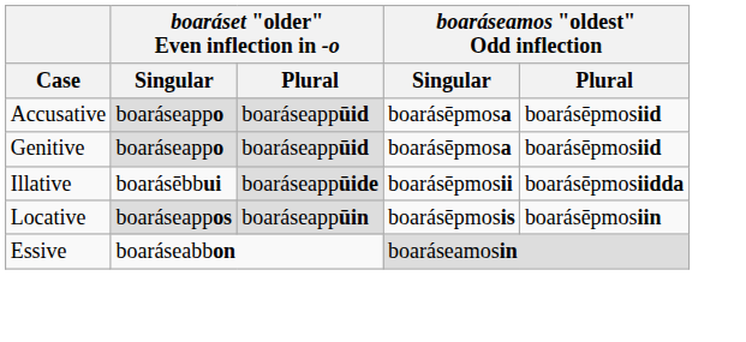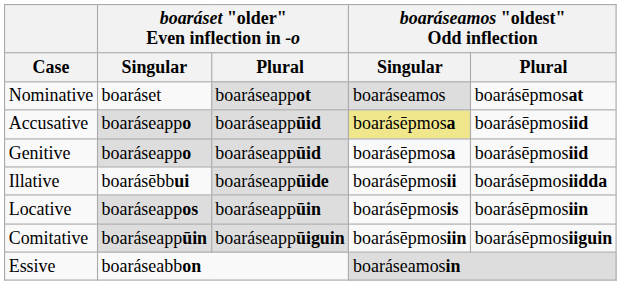 <table class="wikitable">
 <tr>
 <th></th>
 <th colspan="2"><em>boaráset</em> "older"<br>Even inflection in <em>-o</em></th>
 <th colspan="2"><em>boaráseamos</em> "oldest"<br>Odd inflection</th>
 </tr>
 <tr>
 <th>Case</th>
 <th>Singular</th>
 <th>Plural</th>
 <th>Singular</th>
 <th>Plural</th>
 </tr>
 <tr>
+<td>Nominative</td>
+<td>boaráset</td>
+<td style="background: #ddd">boaráseapp<strong>ot</strong></td>
+<td style="background: #ddd">boaráseamos</td>
+<td>boarás<span>ē</span>pmos<strong>at</strong></td>
+</tr>
+<tr>
 <td>Accusative</td>
 <td style="background: #ddd">boaráseapp<strong>o</strong></td>
 <td style="background: #ddd">boaráseapp<strong>ūid</strong></td>
-<td>boarás<span>ē</span>pmos<strong>a</strong></td>
+<td style="background: khaki;">boarás<span>ē</span>pmos<strong>a</strong></td>
 <td>boarás<span>ē</span>pmos<strong>iid</strong></td>
 </tr>
 <tr>
 <td>Genitive</td>
 <td style="background: #ddd">boaráseapp<strong>o</strong></td>
 <td style="background: #ddd">boaráseapp<strong>ūid</strong></td>
 <td>boarás<span>ē</span>pmos<strong>a</strong></td>
 <td>boarás<span>ē</span>pmos<strong>iid</strong></td>
 </tr>
 <tr>
 <td>Illative</td>
 <td>boarás<span>ē</span>bb<strong>ui</strong></td>
 <td style="background: #ddd">boaráseapp<strong>ūide</strong></td>
 <td>boarás<span>ē</span>pmos<strong>ii</strong></td>
 <td>boarás<span>ē</span>pmos<strong>iidda</strong></td>
 </tr>
 <tr>
 <td>Locative</td>
 <td style="background: #ddd">boaráseapp<strong>os</strong></td>
 <td style="background: #ddd">boaráseapp<strong>ūin</strong></td>
 <td>boarás<span>ē</span>pmos<strong>is</strong></td>
 <td>boarás<span>ē</span>pmos<strong>iin</strong></td>
 </tr>
 <tr>
+<td>Comitative</td>
+<td style="background: #ddd">boaráseapp<strong>ūin</strong></td>
+<td style="background: #ddd">boaráseapp<strong>ūiguin</strong></td>
+<td>boarás<span>ē</span>pmos<strong>iin</strong></td>
+<td>boarás<span>ē</span>pmos<strong>iiguin</strong></td>
+</tr>
+<tr>
 <td>Essive</td>
 <td colspan="2">boaráseabb<strong>on</strong></td>
 <td colspan="2" style="background: #ddd">boaráseamos<strong>in</strong></td>
 </tr>
 </table>
